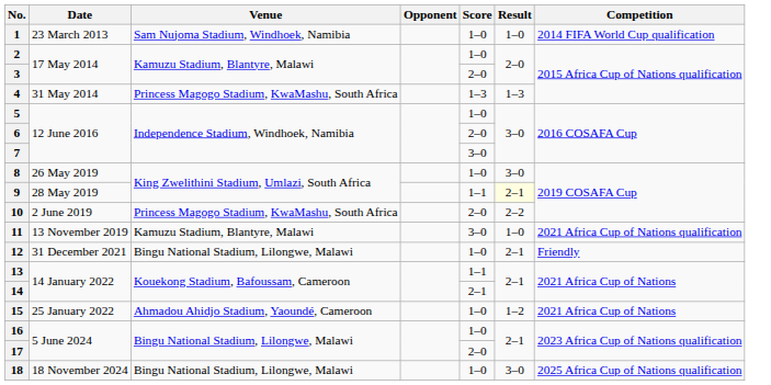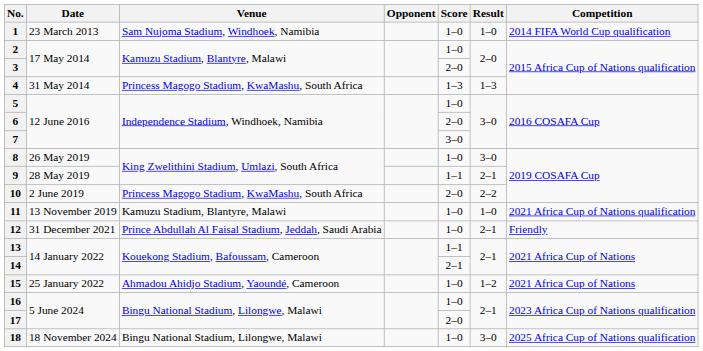 <table class="wikitable sortable plainrowheaders">
 <tr>
 <th scope=col>No.</th>
 <th scope=col data-sort-type=date>Date</th>
 <th scope=col>Venue</th>
 <th scope=col>Opponent</th>
 <th scope=col>Score</th>
 <th scope=col>Result</th>
 <th scope=col>Competition</th>
 </tr>
 <tr>
 <th scope=row>1</th>
 <td>23 March 2013</td>
 <td><a href='#'>Sam Nujoma Stadium</a>, <a href='#'>Windhoek</a>, Namibia</td>
 <td></td>
 <td align=center>1–0</td>
 <td align=center>1–0</td>
 <td><a href='#'>2014 FIFA World Cup qualification</a></td>
 </tr>
 <tr>
 <th scope=row>2</th>
 <td rowspan=2>17 May 2014</td>
 <td rowspan=2><a href='#'>Kamuzu Stadium</a>, <a href='#'>Blantyre</a>, Malawi</td>
 <td rowspan=2></td>
 <td align=center>1–0</td>
 <td rowspan=2 align=center>2–0</td>
 <td rowspan=3><a href='#'>2015 Africa Cup of Nations qualification</a></td>
 </tr>
 <tr>
 <th scope=row>3</th>
 <td align=center>2–0</td>
 </tr>
 <tr>
 <th scope=row>4</th>
 <td>31 May 2014</td>
 <td><a href='#'>Princess Magogo Stadium</a>, <a href='#'>KwaMashu</a>, South Africa</td>
 <td></td>
 <td align=center>1–3</td>
 <td align=center>1–3</td>
 </tr>
 <tr>
 <th scope=row>5</th>
 <td rowspan=3>12 June 2016</td>
 <td rowspan=3><a href='#'>Independence Stadium</a>, Windhoek, Namibia</td>
 <td rowspan=3></td>
 <td align=center>1–0</td>
 <td rowspan=3 align=center>3–0</td>
 <td rowspan=3><a href='#'>2016 COSAFA Cup</a></td>
 </tr>
 <tr>
 <th scope=row>6</th>
 <td align=center>2–0</td>
 </tr>
 <tr>
 <th scope=row>7</th>
 <td align=center>3–0</td>
 </tr>
 <tr>
 <th scope=row>8</th>
 <td>26 May 2019</td>
 <td rowspan=2><a href='#'>King Zwelithini Stadium</a>, <a href='#'>Umlazi</a>, South Africa</td>
 <td></td>
 <td align=center>1–0</td>
 <td align=center>3–0</td>
 <td rowspan=3><a href='#'>2019 COSAFA Cup</a></td>
 </tr>
 <tr>
 <th scope=row>9</th>
 <td>28 May 2019</td>
 <td></td>
 <td align=center>1–1</td>
-<td align=center style="background: lightyellow;">2–1</td>
+<td align=center>2–1</td>
 </tr>
 <tr>
 <th scope=row>10</th>
 <td>2 June 2019</td>
 <td><a href='#'>Princess Magogo Stadium</a>, <a href='#'>KwaMashu</a>, South Africa</td>
 <td></td>
 <td align=center>2–0</td>
 <td align=center>2–2 </td>
 </tr>
 <tr>
 <th scope=row>11</th>
 <td>13 November 2019</td>
 <td>Kamuzu Stadium, Blantyre, Malawi</td>
 <td></td>
-<td align=center>3–0</td>
+<td align=center>1–0</td>
 <td align=center>1–0</td>
 <td><a href='#'>2021 Africa Cup of Nations qualification</a></td>
 </tr>
 <tr>
 <th scope=row>12</th>
 <td>31 December 2021</td>
-<td>Bingu National Stadium, Lilongwe, Malawi</td>
+<td><a href='#'>Prince Abdullah Al Faisal Stadium</a>, <a href='#'>Jeddah</a>, Saudi Arabia</td>
 <td></td>
 <td align=center>1–0</td>
 <td align=center>2–1</td>
 <td><a href='#'>Friendly</a></td>
 </tr>
 <tr>
 <th scope=row>13</th>
 <td rowspan=2>14 January 2022</td>
 <td rowspan=2><a href='#'>Kouekong Stadium</a>, <a href='#'>Bafoussam</a>, Cameroon</td>
 <td rowspan=2></td>
 <td align=center>1–1</td>
 <td rowspan=2 align=center>2–1</td>
 <td rowspan=2><a href='#'>2021 Africa Cup of Nations</a></td>
 </tr>
 <tr>
 <th scope=row>14</th>
 <td align=center>2–1</td>
 </tr>
 <tr>
 <th scope=row>15</th>
 <td>25 January 2022</td>
 <td><a href='#'>Ahmadou Ahidjo Stadium</a>, <a href='#'>Yaoundé</a>, Cameroon</td>
 <td></td>
 <td align=center>1–0</td>
 <td align=center>1–2</td>
 <td><a href='#'>2021 Africa Cup of Nations</a></td>
 </tr>
 <tr>
 <th scope=row>16</th>
 <td rowspan="2">5 June 2024</td>
 <td rowspan="2"><a href='#'>Bingu National Stadium</a>, <a href='#'>Lilongwe</a>, Malawi</td>
 <td rowspan=2></td>
 <td align=center>1–0</td>
 <td rowspan=2 align=center>2–1</td>
 <td rowspan="2"><a href='#'>2023 Africa Cup of Nations qualification</a></td>
 </tr>
 <tr>
 <th scope=row>17</th>
 <td align=center>2–0</td>
 </tr>
 <tr>
 <th scope=row>18</th>
 <td>18 November 2024</td>
 <td>Bingu National Stadium, Lilongwe, Malawi</td>
 <td></td>
 <td align=center>1–0</td>
 <td align=center>3–0</td>
 <td><a href='#'>2025 Africa Cup of Nations qualification</a></td>
 </tr>
 </table>
